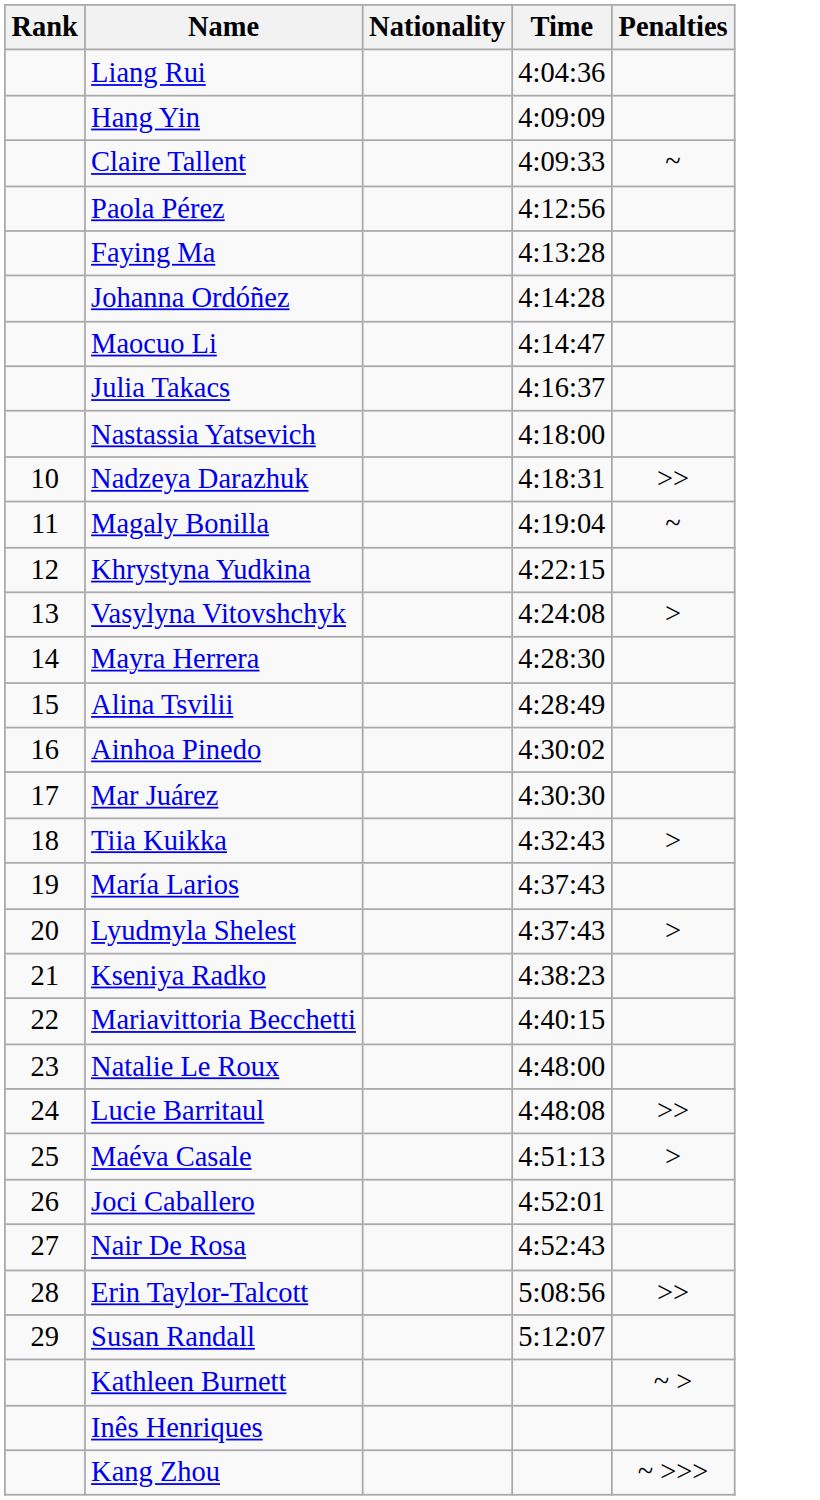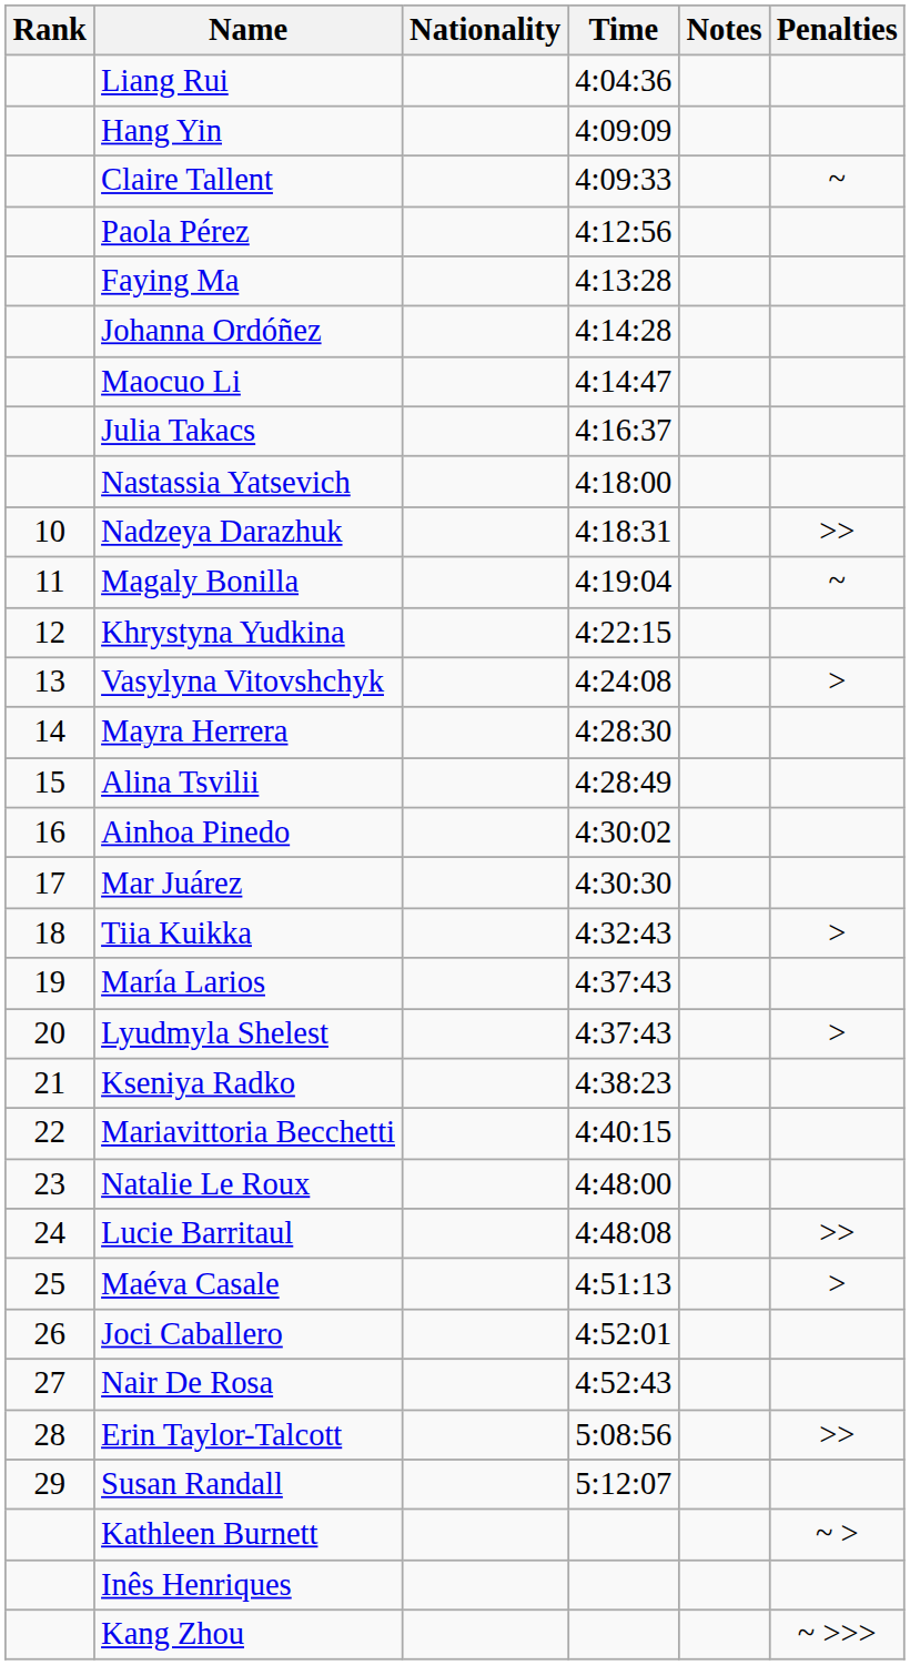 <table class="wikitable sortable" style="text-align:center">
 <tr>
 <th>Rank</th>
 <th>Name</th>
 <th>Nationality</th>
 <th>Time</th>
+<th>Notes</th>
 <th>Penalties</th>
 </tr>
 <tr>
 <td></td>
 <td align=left><a href='#'>Liang Rui</a></td>
 <td align=left></td>
 <td>4:04:36</td>
 <td></td>
+<td></td>
 </tr>
 <tr>
 <td></td>
 <td align=left><a href='#'>Hang Yin</a></td>
 <td align=left></td>
 <td>4:09:09</td>
 <td></td>
+<td></td>
 </tr>
 <tr>
 <td></td>
 <td align=left><a href='#'>Claire Tallent</a></td>
 <td align=left></td>
 <td>4:09:33</td>
+<td></td>
 <td>~</td>
 </tr>
 <tr>
 <td></td>
 <td align=left><a href='#'>Paola Pérez</a></td>
 <td align=left></td>
 <td>4:12:56</td>
 <td></td>
+<td></td>
 </tr>
 <tr>
 <td></td>
 <td align=left><a href='#'>Faying Ma</a></td>
 <td align=left></td>
 <td>4:13:28</td>
+<td></td>
 <td></td>
 </tr>
 <tr>
 <td></td>
 <td align=left><a href='#'>Johanna Ordóñez</a></td>
 <td align=left></td>
 <td>4:14:28</td>
 <td></td>
+<td></td>
 </tr>
 <tr>
 <td></td>
 <td align=left><a href='#'>Maocuo Li</a></td>
 <td align=left></td>
 <td>4:14:47</td>
+<td></td>
 <td></td>
 </tr>
 <tr>
 <td></td>
 <td align=left><a href='#'>Julia Takacs</a></td>
 <td align=left></td>
 <td>4:16:37</td>
 <td></td>
+<td></td>
 </tr>
 <tr>
 <td></td>
 <td align=left><a href='#'>Nastassia Yatsevich</a></td>
 <td align=left></td>
 <td>4:18:00</td>
 <td></td>
+<td></td>
 </tr>
 <tr>
 <td>10</td>
 <td align=left><a href='#'>Nadzeya Darazhuk</a></td>
 <td align=left></td>
 <td>4:18:31</td>
+<td></td>
 <td>>></td>
 </tr>
 <tr>
 <td>11</td>
 <td align=left><a href='#'>Magaly Bonilla</a></td>
 <td align=left></td>
 <td>4:19:04</td>
+<td></td>
 <td>~</td>
 </tr>
 <tr>
 <td>12</td>
 <td align=left><a href='#'>Khrystyna Yudkina</a></td>
 <td align=left></td>
 <td>4:22:15</td>
 <td></td>
+<td></td>
 </tr>
 <tr>
 <td>13</td>
 <td align=left><a href='#'>Vasylyna Vitovshchyk</a></td>
 <td align=left></td>
 <td>4:24:08</td>
+<td></td>
 <td>></td>
 </tr>
 <tr>
 <td>14</td>
 <td align=left><a href='#'>Mayra Herrera</a></td>
 <td align=left></td>
 <td>4:28:30</td>
 <td></td>
+<td></td>
 </tr>
 <tr>
 <td>15</td>
 <td align=left><a href='#'>Alina Tsvilii</a></td>
 <td align=left></td>
 <td>4:28:49</td>
+<td></td>
 <td></td>
 </tr>
 <tr>
 <td>16</td>
 <td align=left><a href='#'>Ainhoa Pinedo</a></td>
 <td align=left></td>
 <td>4:30:02</td>
 <td></td>
+<td></td>
 </tr>
 <tr>
 <td>17</td>
 <td align=left><a href='#'>Mar Juárez</a></td>
 <td align=left></td>
 <td>4:30:30</td>
 <td></td>
+<td></td>
 </tr>
 <tr>
 <td>18</td>
 <td align=left><a href='#'>Tiia Kuikka</a></td>
 <td align=left></td>
 <td>4:32:43</td>
+<td></td>
 <td>></td>
 </tr>
 <tr>
 <td>19</td>
 <td align=left><a href='#'>María Larios</a></td>
 <td align=left></td>
 <td>4:37:43</td>
 <td></td>
+<td></td>
 </tr>
 <tr>
 <td>20</td>
 <td align=left><a href='#'>Lyudmyla Shelest</a></td>
 <td align=left></td>
 <td>4:37:43</td>
+<td></td>
 <td>></td>
 </tr>
 <tr>
 <td>21</td>
 <td align=left><a href='#'>Kseniya Radko</a></td>
 <td align=left></td>
 <td>4:38:23</td>
 <td></td>
+<td></td>
 </tr>
 <tr>
 <td>22</td>
 <td align=left><a href='#'>Mariavittoria Becchetti</a></td>
 <td align=left></td>
 <td>4:40:15</td>
+<td></td>
 <td></td>
 </tr>
 <tr>
 <td>23</td>
 <td align=left><a href='#'>Natalie Le Roux</a></td>
 <td align=left></td>
 <td>4:48:00</td>
 <td></td>
+<td></td>
 </tr>
 <tr>
 <td>24</td>
 <td align=left><a href='#'>Lucie Barritaul</a></td>
 <td align=left></td>
 <td>4:48:08</td>
+<td></td>
 <td>>></td>
 </tr>
 <tr>
 <td>25</td>
 <td align=left><a href='#'>Maéva Casale</a></td>
 <td align=left></td>
 <td>4:51:13</td>
+<td></td>
 <td>></td>
 </tr>
 <tr>
 <td>26</td>
 <td align=left><a href='#'>Joci Caballero</a></td>
 <td align=left></td>
 <td>4:52:01</td>
 <td></td>
+<td></td>
 </tr>
 <tr>
 <td>27</td>
 <td align=left><a href='#'>Nair De Rosa</a></td>
 <td align=left></td>
 <td>4:52:43</td>
 <td></td>
+<td></td>
 </tr>
 <tr>
 <td>28</td>
 <td align=left><a href='#'>Erin Taylor-Talcott</a></td>
 <td align=left></td>
 <td>5:08:56</td>
+<td></td>
 <td>>></td>
 </tr>
 <tr>
 <td>29</td>
 <td align=left><a href='#'>Susan Randall</a></td>
 <td align=left></td>
 <td>5:12:07</td>
 <td></td>
+<td></td>
 </tr>
 <tr>
 <td></td>
 <td align=left><a href='#'>Kathleen Burnett</a></td>
 <td align=left></td>
+<td></td>
 <td></td>
 <td>~ ></td>
 </tr>
 <tr>
 <td></td>
 <td align=left><a href='#'>Inês Henriques</a></td>
 <td align=left></td>
 <td></td>
 <td></td>
+<td></td>
 </tr>
 <tr>
 <td></td>
 <td align=left><a href='#'>Kang Zhou</a></td>
 <td align=left></td>
 <td></td>
+<td></td>
 <td>~ >>></td>
 </tr>
 </table>
